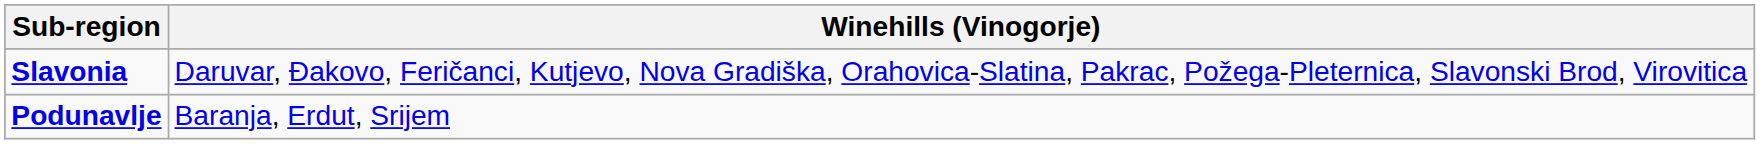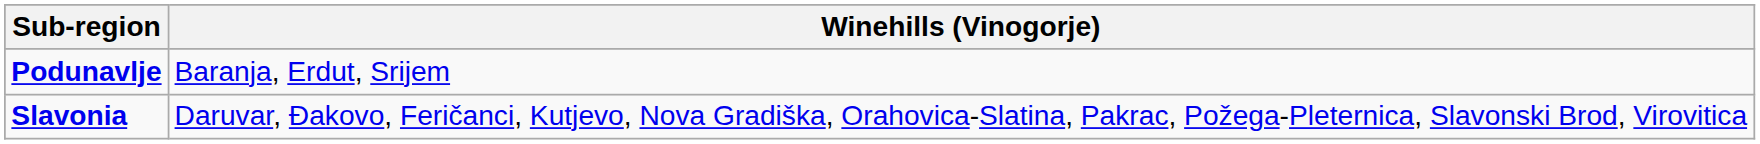 <table class="wikitable" border="1">
 <tr>
 <th>Sub-region</th>
 <th>Winehills (Vinogorje)</th>
 </tr>
 <tr>
+<td><strong><a href='#'>Podunavlje</a></strong></td>
+<td><a href='#'>Baranja</a>, <a href='#'>Erdut</a>, <a href='#'>Srijem</a></td>
+</tr>
+<tr>
 <td><strong><a href='#'>Slavonia</a></strong></td>
 <td><a href='#'>Daruvar</a>, <a href='#'>Đakovo</a>, <a href='#'>Feričanci</a>, <a href='#'>Kutjevo</a>, <a href='#'>Nova Gradiška</a>, <a href='#'>Orahovica</a>-<a href='#'>Slatina</a>, <a href='#'>Pakrac</a>, <a href='#'>Požega</a>-<a href='#'>Pleternica</a>, <a href='#'>Slavonski Brod</a>, <a href='#'>Virovitica</a></td>
 </tr>
-<tr>
-<td><strong><a href='#'>Podunavlje</a></strong></td>
-<td><a href='#'>Baranja</a>, <a href='#'>Erdut</a>, <a href='#'>Srijem</a></td>
-</tr>
 </table>
